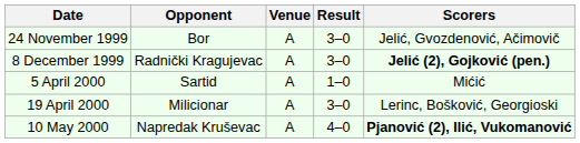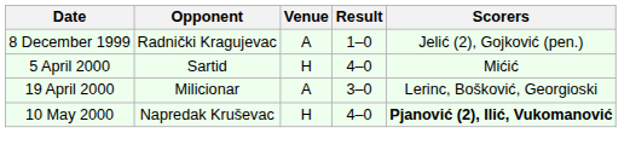 <table class="wikitable sortable" style="font-size:100%; text-align:center">
 <tr>
 <th>Date</th>
 <th>Opponent</th>
 <th>Venue</th>
 <th>Result</th>
 <th>Scorers</th>
 </tr>
 <tr bgcolor = "#EEFFEE">
-<td>24 November 1999</td>
-<td>Bor</td>
-<td>A</td>
-<td>3–0</td>
-<td>Jelić, Gvozdenović, Ačimovič</td>
-</tr>
-<tr bgcolor = "#EEFFEE">
 <td>8 December 1999</td>
 <td>Radnički Kragujevac</td>
 <td>A</td>
-<td>3–0</td>
-<td><strong>Jelić (2), Gojković (pen.)</strong></td>
+<td>1–0</td>
+<td>Jelić (2), Gojković (pen.)</td>
 </tr>
 <tr bgcolor = "#EEFFEE">
 <td>5 April 2000</td>
 <td>Sartid</td>
-<td>A</td>
-<td>1–0</td>
+<td>H</td>
+<td>4–0</td>
 <td>Mićić</td>
 </tr>
 <tr bgcolor = "#EEFFEE">
 <td>19 April 2000</td>
 <td>Milicionar</td>
 <td>A</td>
 <td>3–0</td>
 <td>Lerinc, Bošković, Georgioski</td>
 </tr>
 <tr bgcolor = "#EEFFEE">
 <td>10 May 2000</td>
 <td>Napredak Kruševac</td>
-<td>A</td>
+<td>H</td>
 <td>4–0</td>
 <td><strong>Pjanović (2), Ilić, Vukomanović</strong></td>
 </tr>
 </table>
